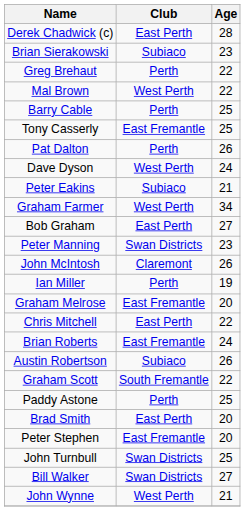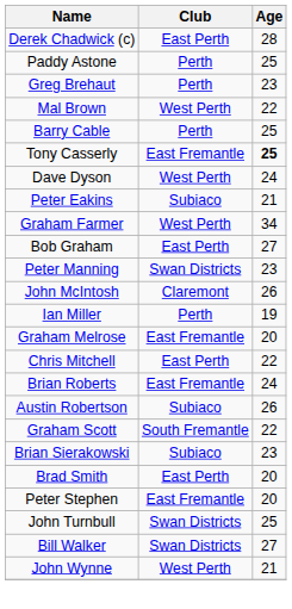 <table class="wikitable sortable" style="text-align:center">
 <tr>
 <th>Name</th>
 <th>Club</th>
 <th>Age</th>
 </tr>
 <tr>
 <td><a href='#'>Derek Chadwick</a> (c)</td>
 <td><a href='#'>East Perth</a></td>
 <td>28</td>
 </tr>
 <tr>
-<td><a href='#'>Brian Sierakowski</a></td>
-<td><a href='#'>Subiaco</a></td>
-<td>23</td>
+<td>Paddy Astone</td>
+<td><a href='#'>Perth</a></td>
+<td>25</td>
 </tr>
 <tr>
 <td><a href='#'>Greg Brehaut</a></td>
 <td><a href='#'>Perth</a></td>
-<td>22</td>
+<td>23</td>
 </tr>
 <tr>
 <td><a href='#'>Mal Brown</a></td>
 <td><a href='#'>West Perth</a></td>
 <td>22</td>
 </tr>
 <tr>
 <td><a href='#'>Barry Cable</a></td>
 <td><a href='#'>Perth</a></td>
 <td>25</td>
 </tr>
 <tr>
 <td>Tony Casserly</td>
 <td><a href='#'>East Fremantle</a></td>
-<td>25</td>
-</tr>
-<tr>
-<td><a href='#'>Pat Dalton</a></td>
-<td><a href='#'>Perth</a></td>
-<td>26</td>
+<td><strong>25</strong></td>
 </tr>
 <tr>
 <td>Dave Dyson</td>
 <td><a href='#'>West Perth</a></td>
 <td>24</td>
 </tr>
 <tr>
 <td><a href='#'>Peter Eakins</a></td>
 <td><a href='#'>Subiaco</a></td>
 <td>21</td>
 </tr>
 <tr>
 <td><a href='#'>Graham Farmer</a></td>
 <td><a href='#'>West Perth</a></td>
 <td>34</td>
 </tr>
 <tr>
 <td>Bob Graham</td>
 <td><a href='#'>East Perth</a></td>
 <td>27</td>
 </tr>
 <tr>
 <td><a href='#'>Peter Manning</a></td>
 <td><a href='#'>Swan Districts</a></td>
 <td>23</td>
 </tr>
 <tr>
 <td><a href='#'>John McIntosh</a></td>
 <td><a href='#'>Claremont</a></td>
 <td>26</td>
 </tr>
 <tr>
 <td><a href='#'>Ian Miller</a></td>
 <td><a href='#'>Perth</a></td>
 <td>19</td>
 </tr>
 <tr>
 <td><a href='#'>Graham Melrose</a></td>
 <td><a href='#'>East Fremantle</a></td>
 <td>20</td>
 </tr>
 <tr>
 <td><a href='#'>Chris Mitchell</a></td>
 <td><a href='#'>East Perth</a></td>
 <td>22</td>
 </tr>
 <tr>
 <td><a href='#'>Brian Roberts</a></td>
 <td><a href='#'>East Fremantle</a></td>
 <td>24</td>
 </tr>
 <tr>
 <td><a href='#'>Austin Robertson</a></td>
 <td><a href='#'>Subiaco</a></td>
 <td>26</td>
 </tr>
 <tr>
 <td><a href='#'>Graham Scott</a></td>
 <td><a href='#'>South Fremantle</a></td>
 <td>22</td>
 </tr>
 <tr>
-<td>Paddy Astone</td>
-<td><a href='#'>Perth</a></td>
-<td>25</td>
+<td><a href='#'>Brian Sierakowski</a></td>
+<td><a href='#'>Subiaco</a></td>
+<td>23</td>
 </tr>
 <tr>
 <td><a href='#'>Brad Smith</a></td>
 <td><a href='#'>East Perth</a></td>
 <td>20</td>
 </tr>
 <tr>
 <td>Peter Stephen</td>
 <td><a href='#'>East Fremantle</a></td>
 <td>20</td>
 </tr>
 <tr>
 <td>John Turnbull</td>
 <td><a href='#'>Swan Districts</a></td>
 <td>25</td>
 </tr>
 <tr>
 <td><a href='#'>Bill Walker</a></td>
 <td><a href='#'>Swan Districts</a></td>
 <td>27</td>
 </tr>
 <tr>
 <td><a href='#'>John Wynne</a></td>
 <td><a href='#'>West Perth</a></td>
 <td>21</td>
 </tr>
 <tr>
 </tr>
 </table>
